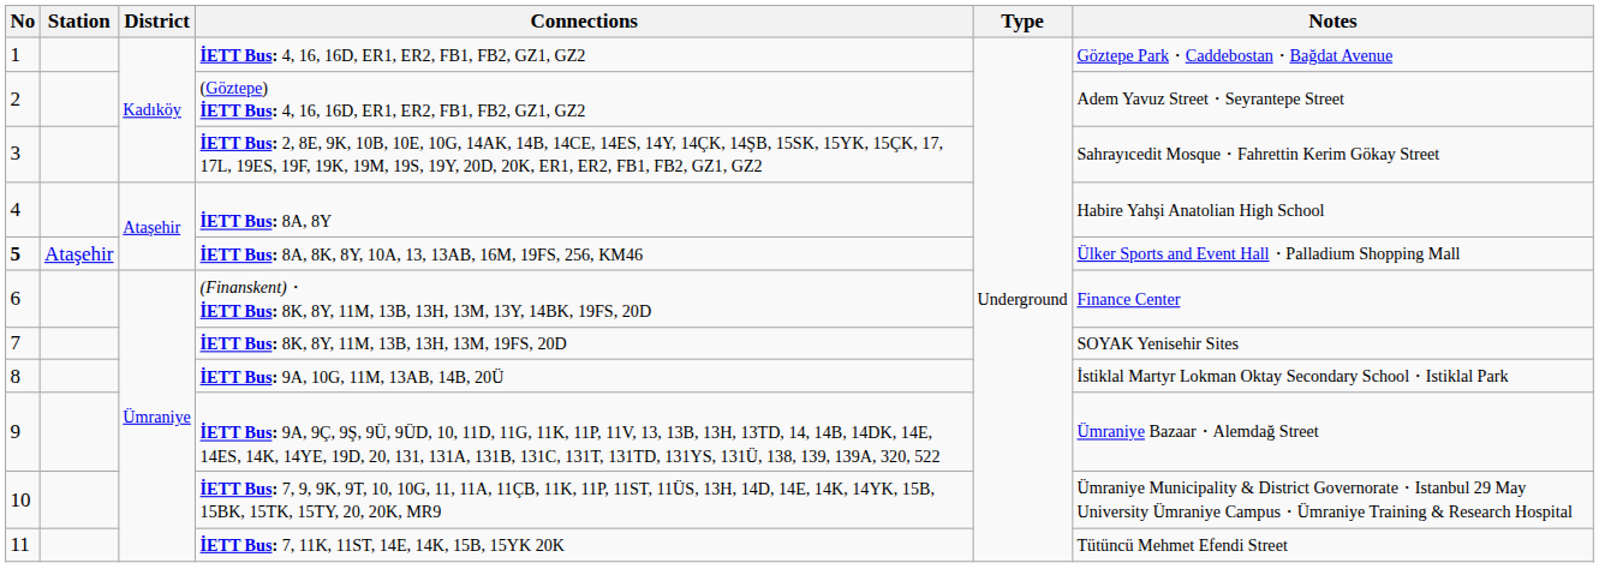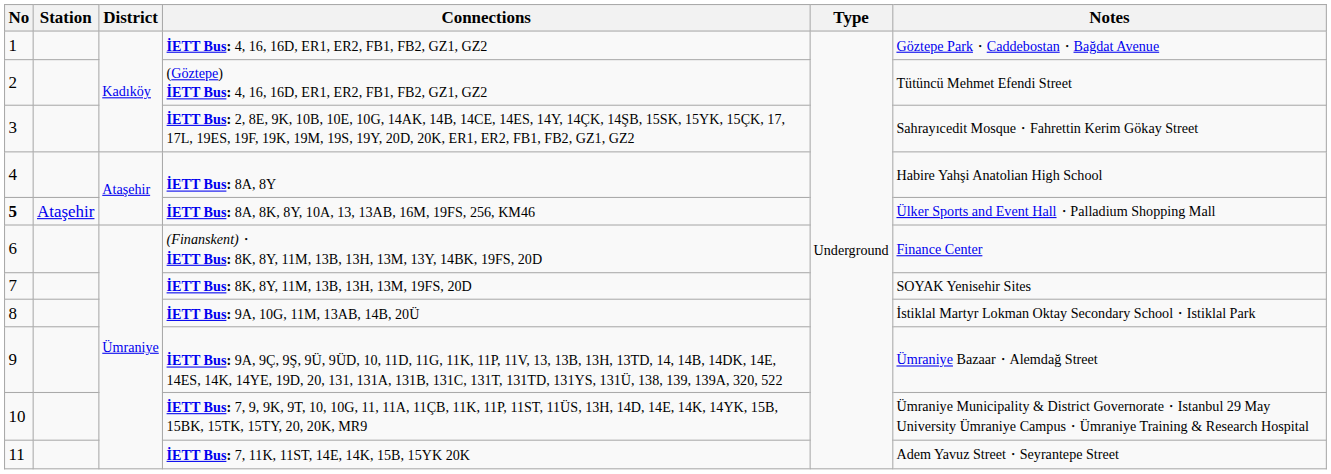 <table class="wikitable">
 <tr>
 <th>No</th>
 <th>Station</th>
 <th>District</th>
 <th>Connections</th>
 <th>Type</th>
 <th>Notes</th>
 </tr>
 <tr>
 <td>1</td>
 <td></td>
 <td rowspan=3><small><a href='#'>Kadıköy</a></small></td>
 <td><small><strong><a href='#'>İETT Bus</a>:</strong> 4, 16, 16D, ER1, ER2, FB1, FB2, GZ1, GZ2</small></td>
 <td rowspan="11"><small>Underground</small></td>
 <td><small><a href='#'>Göztepe Park</a>・<a href='#'>Caddebostan</a>・<a href='#'>Bağdat Avenue</a></small></td>
 </tr>
 <tr>
 <td>2</td>
 <td></td>
 <td><small> (<a href='#'>Göztepe</a>)</small><br><small><strong><a href='#'>İETT Bus</a>:</strong> 4, 16, 16D, ER1, ER2, FB1, FB2, GZ1, GZ2</small></td>
-<td><small>Adem Yavuz Street・Seyrantepe Street</small></td>
+<td><small>Tütüncü Mehmet Efendi Street</small></td>
 </tr>
 <tr>
 <td>3</td>
 <td></td>
 <td><small><strong><a href='#'>İETT Bus</a>:</strong> 2, 8E, 9K, 10B, 10E, 10G, 14AK, 14B, 14CE, 14ES, 14Y, 14ÇK, 14ŞB, 15SK, 15YK, 15ÇK, 17, 17L, 19ES, 19F, 19K, 19M, 19S, 19Y, 20D, 20K, ER1, ER2, FB1, FB2, GZ1, GZ2</small></td>
 <td><small>Sahrayıcedit Mosque・Fahrettin Kerim Gökay Street</small></td>
 </tr>
 <tr>
 <td>4</td>
 <td></td>
 <td rowspan=2><small><a href='#'>Ataşehir</a></small></td>
 <td><small></small><br><small><strong><a href='#'>İETT Bus</a>:</strong> 8A, 8Y</small></td>
 <td><small>Habire Yahşi Anatolian High School</small></td>
 </tr>
 <tr>
 <td><strong>5</strong></td>
 <td><a href='#'>Ataşehir</a></td>
 <td><small><strong><a href='#'>İETT Bus</a>:</strong> 8A, 8K, 8Y, 10A, 13, 13AB, 16M, 19FS, 256, KM46</small></td>
 <td><small><a href='#'>Ülker Sports and Event Hall</a>・Palladium Shopping Mall</small></td>
 </tr>
 <tr>
 <td>6</td>
 <td></td>
 <td rowspan=6><small><a href='#'>Ümraniye</a></small></td>
 <td><small> <em>(Finanskent)</em>・</small><br><small><strong><a href='#'>İETT Bus</a>:</strong> 8K, 8Y, 11M, 13B, 13H, 13M, 13Y, 14BK, 19FS, 20D</small></td>
 <td><small><a href='#'>Finance Center</a></small></td>
 </tr>
 <tr>
 <td>7</td>
 <td></td>
 <td><small><strong><a href='#'>İETT Bus</a>:</strong> 8K, 8Y, 11M, 13B, 13H, 13M, 19FS, 20D</small></td>
 <td><small>SOYAK Yenisehir Sites</small></td>
 </tr>
 <tr>
 <td>8</td>
 <td></td>
 <td><small><strong><a href='#'>İETT Bus</a>:</strong> 9A, 10G, 11M, 13AB, 14B, 20Ü</small></td>
 <td><small>İstiklal Martyr Lokman Oktay Secondary School・Istiklal Park</small></td>
 </tr>
 <tr>
 <td>9</td>
 <td></td>
 <td><small></small><br><small><strong><a href='#'>İETT Bus</a>:</strong> 9A, 9Ç, 9Ş, 9Ü, 9ÜD, 10, 11D, 11G, 11K, 11P, 11V, 13, 13B, 13H, 13TD, 14, 14B, 14DK, 14E, 14ES, 14K, 14YE, 19D, 20, 131, 131A, 131B, 131C, 131T, 131TD, 131YS, 131Ü, 138, 139, 139A, 320, 522</small></td>
 <td><small><a href='#'>Ümraniye</a> Bazaar・Alemdağ Street</small></td>
 </tr>
 <tr>
 <td>10</td>
 <td></td>
 <td><small><strong><a href='#'>İETT Bus</a>:</strong> 7, 9, 9K, 9T, 10, 10G, 11, 11A, 11ÇB, 11K, 11P, 11ST, 11ÜS, 13H, 14D, 14E, 14K, 14YK, 15B, 15BK, 15TK, 15TY, 20, 20K, MR9</small></td>
 <td><small>Ümraniye Municipality & District Governorate・Istanbul 29 May University Ümraniye Campus・Ümraniye Training & Research Hospital</small></td>
 </tr>
 <tr>
 <td>11</td>
 <td></td>
 <td><small><strong><a href='#'>İETT Bus</a>:</strong> 7, 11K, 11ST, 14E, 14K, 15B, 15YK 20K</small></td>
-<td><small>Tütüncü Mehmet Efendi Street</small></td>
+<td><small>Adem Yavuz Street・Seyrantepe Street</small></td>
 </tr>
 </table>
